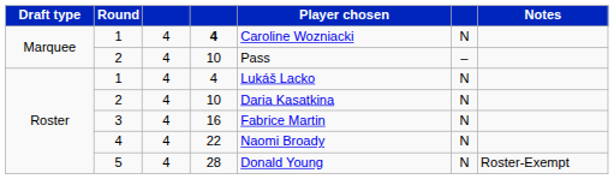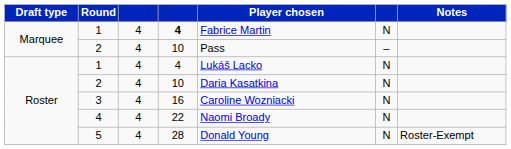 <table class="wikitable" style="text-align:left">
 <tr>
 <th style="background:#0025BD; color:white" width="100px">Draft type</th>
 <th style="background:#0025BD; color:white" width="50px">Round</th>
 <th style="background:#0025BD; color:white" width="50px"></th>
 <th style="background:#0025BD; color:white" width="50px"></th>
 <th style="background:#0025BD; color:white" width="250px">Player chosen</th>
 <th style="background:#0025BD; color:white" width="25px"></th>
 <th style="background:#0025BD; color:white" width="150px">Notes</th>
 </tr>
 <tr>
 <td rowspan="2" style="text-align:center">Marquee</td>
 <td style="text-align:center">1</td>
 <td style="text-align:center">4</td>
 <td style="text-align:center"><strong>4</strong></td>
-<td> <a href='#'>Caroline Wozniacki</a></td>
+<td> <a href='#'>Fabrice Martin</a></td>
 <td style="text-align:center">N</td>
 <td></td>
 </tr>
 <tr>
 <td style="text-align:center">2</td>
 <td style="text-align:center">4</td>
 <td style="text-align:center">10</td>
 <td>Pass</td>
 <td style="text-align:center">–</td>
 <td></td>
 </tr>
 <tr>
 <td rowspan="5" style="text-align:center">Roster</td>
 <td style="text-align:center">1</td>
 <td style="text-align:center">4</td>
 <td style="text-align:center">4</td>
 <td> <a href='#'>Lukáš Lacko</a></td>
 <td style="text-align:center">N</td>
 <td></td>
 </tr>
 <tr>
 <td style="text-align:center">2</td>
 <td style="text-align:center">4</td>
 <td style="text-align:center">10</td>
 <td> <a href='#'>Daria Kasatkina</a></td>
 <td style="text-align:center">N</td>
 <td></td>
 </tr>
 <tr>
 <td style="text-align:center">3</td>
 <td style="text-align:center">4</td>
 <td style="text-align:center">16</td>
-<td> <a href='#'>Fabrice Martin</a></td>
+<td> <a href='#'>Caroline Wozniacki</a></td>
 <td style="text-align:center">N</td>
 <td></td>
 </tr>
 <tr>
 <td style="text-align:center">4</td>
 <td style="text-align:center">4</td>
 <td style="text-align:center">22</td>
 <td> <a href='#'>Naomi Broady</a></td>
 <td style="text-align:center">N</td>
 <td></td>
 </tr>
 <tr>
 <td style="text-align:center">5</td>
 <td style="text-align:center">4</td>
 <td style="text-align:center">28</td>
 <td> <a href='#'>Donald Young</a></td>
 <td style="text-align:center">N</td>
 <td>Roster-Exempt</td>
 </tr>
 </table>
